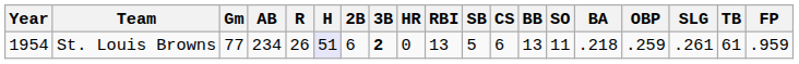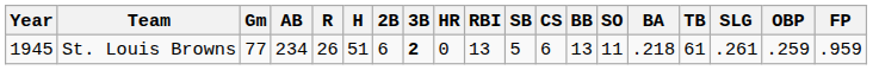 <table class="wikitable">
 <tr>
 <th>Year</th>
 <th>Team</th>
 <th>Gm</th>
 <th>AB</th>
 <th>R</th>
 <th>H</th>
 <th>2B</th>
 <th>3B</th>
 <th>HR</th>
 <th>RBI</th>
 <th>SB</th>
 <th>CS</th>
 <th>BB</th>
 <th>SO</th>
 <th>BA</th>
+<th>TB</th>
+<th>SLG</th>
 <th>OBP</th>
-<th>SLG</th>
-<th>TB</th>
 <th>FP</th>
 </tr>
 <tr>
-<td>1954</td>
+<td>1945</td>
 <td>St. Louis Browns</td>
 <td>77</td>
 <td>234</td>
 <td>26</td>
-<td style="background: lavender;">51</td>
+<td>51</td>
 <td>6</td>
 <td><strong>2</strong></td>
 <td>0</td>
 <td>13</td>
 <td>5</td>
 <td>6</td>
 <td>13</td>
 <td>11</td>
 <td>.218</td>
+<td>61</td>
+<td>.261</td>
 <td>.259</td>
-<td>.261</td>
-<td>61</td>
 <td>.959</td>
 </tr>
 </table>
